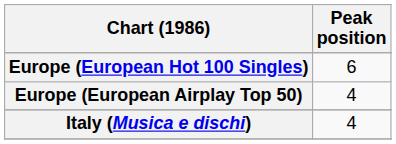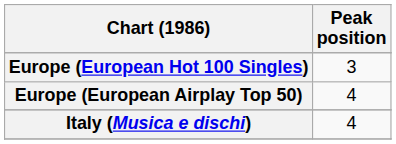 <table class="wikitable sortable plainrowheaders" style="text-align:center">
 <tr>
 <th>Chart (1986)</th>
 <th>Peak<br>position</th>
 </tr>
 <tr>
 </tr>
 <tr>
 <th scope="row">Europe (<a href='#'>European Hot 100 Singles</a>)</th>
-<td align="center">6</td>
+<td align="center">3</td>
 </tr>
 <tr>
 <th scope="row">Europe (European Airplay Top 50)</th>
 <td align="center">4</td>
 </tr>
 <tr>
 </tr>
 <tr>
 </tr>
 <tr>
 <th scope="row">Italy (<em><a href='#'>Musica e dischi</a></em>)</th>
 <td align="center">4</td>
 </tr>
 <tr>
 </tr>
 <tr>
 </tr>
 <tr>
 </tr>
 <tr>
 </tr>
 <tr>
 </tr>
 </table>
